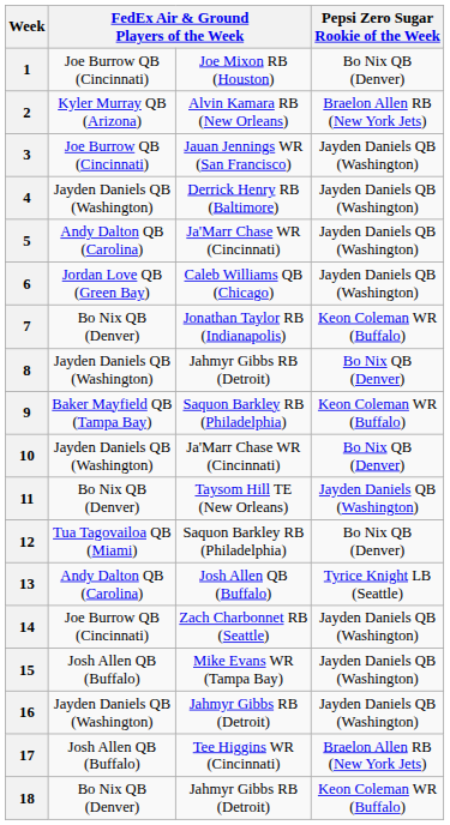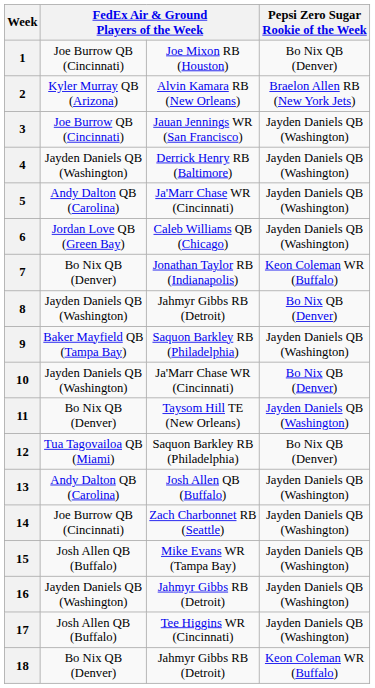 <table class="wikitable" style="font-size: 95%; text-align: center;">
 <tr>
 <th>Week</th>
 <th colspan="2"><a href='#'>FedEx Air & Ground<br>Players of the Week</a></th>
 <th>Pepsi Zero Sugar<br><a href='#'>Rookie of the Week</a></th>
 </tr>
 <tr>
 <th>1</th>
 <td>Joe Burrow QB<br>(Cincinnati)</td>
 <td><a href='#'>Joe Mixon</a> RB<br>(<a href='#'>Houston</a>)</td>
 <td>Bo Nix QB<br>(Denver)</td>
 </tr>
 <tr>
 <th>2</th>
 <td><a href='#'>Kyler Murray</a> QB<br>(<a href='#'>Arizona</a>)</td>
 <td><a href='#'>Alvin Kamara</a> RB<br>(<a href='#'>New Orleans</a>)</td>
 <td><a href='#'>Braelon Allen</a> RB<br>(<a href='#'>New York Jets</a>)</td>
 </tr>
 <tr>
 <th>3</th>
 <td><a href='#'>Joe Burrow</a> QB<br>(<a href='#'>Cincinnati</a>)</td>
 <td><a href='#'>Jauan Jennings</a> WR<br>(<a href='#'>San Francisco</a>)</td>
 <td>Jayden Daniels QB<br>(Washington)</td>
 </tr>
 <tr>
 <th>4</th>
 <td>Jayden Daniels QB<br>(Washington)</td>
 <td><a href='#'>Derrick Henry</a> RB<br>(<a href='#'>Baltimore</a>)</td>
 <td>Jayden Daniels QB<br>(Washington)</td>
 </tr>
 <tr>
 <th>5</th>
 <td><a href='#'>Andy Dalton</a> QB<br>(<a href='#'>Carolina</a>)</td>
 <td><a href='#'>Ja'Marr Chase</a> WR<br>(Cincinnati)</td>
 <td>Jayden Daniels QB<br>(Washington)</td>
 </tr>
 <tr>
 <th>6</th>
 <td><a href='#'>Jordan Love</a> QB<br>(<a href='#'>Green Bay</a>)</td>
 <td><a href='#'>Caleb Williams</a> QB<br>(<a href='#'>Chicago</a>)</td>
 <td>Jayden Daniels QB<br>(Washington)</td>
 </tr>
 <tr>
 <th>7</th>
 <td>Bo Nix QB<br>(Denver)</td>
 <td><a href='#'>Jonathan Taylor</a> RB<br>(<a href='#'>Indianapolis</a>)</td>
 <td><a href='#'>Keon Coleman</a> WR<br>(<a href='#'>Buffalo</a>)</td>
 </tr>
 <tr>
 <th>8</th>
 <td>Jayden Daniels QB<br>(Washington)</td>
 <td>Jahmyr Gibbs RB<br>(Detroit)</td>
 <td><a href='#'>Bo Nix</a> QB<br>(<a href='#'>Denver</a>)</td>
 </tr>
 <tr>
 <th>9</th>
 <td><a href='#'>Baker Mayfield</a> QB<br>(<a href='#'>Tampa Bay</a>)</td>
 <td><a href='#'>Saquon Barkley</a> RB<br>(<a href='#'>Philadelphia</a>)</td>
-<td><a href='#'>Keon Coleman</a> WR<br>(<a href='#'>Buffalo</a>)</td>
+<td>Jayden Daniels QB<br>(Washington)</td>
 </tr>
 <tr>
 <th>10</th>
 <td>Jayden Daniels QB<br>(Washington)</td>
 <td>Ja'Marr Chase WR<br>(Cincinnati)</td>
 <td><a href='#'>Bo Nix</a> QB<br>(<a href='#'>Denver</a>)</td>
 </tr>
 <tr>
 <th>11</th>
 <td>Bo Nix QB<br>(Denver)</td>
 <td><a href='#'>Taysom Hill</a> TE<br>(New Orleans)</td>
 <td><a href='#'>Jayden Daniels</a> QB<br>(<a href='#'>Washington</a>)</td>
 </tr>
 <tr>
 <th>12</th>
 <td><a href='#'>Tua Tagovailoa</a> QB<br>(<a href='#'>Miami</a>)</td>
 <td>Saquon Barkley RB<br>(Philadelphia)</td>
 <td>Bo Nix QB<br>(Denver)</td>
 </tr>
 <tr>
 <th>13</th>
 <td><a href='#'>Andy Dalton</a> QB<br>(<a href='#'>Carolina</a>)</td>
 <td><a href='#'>Josh Allen</a> QB<br>(<a href='#'>Buffalo</a>)</td>
-<td><a href='#'>Tyrice Knight</a> LB<br>(Seattle)</td>
+<td>Jayden Daniels QB<br>(Washington)</td>
 </tr>
 <tr>
 <th>14</th>
 <td>Joe Burrow QB<br>(Cincinnati)</td>
 <td><a href='#'>Zach Charbonnet</a> RB<br>(<a href='#'>Seattle</a>)</td>
 <td>Jayden Daniels QB<br>(Washington)</td>
 </tr>
 <tr>
 <th>15</th>
 <td>Josh Allen QB<br>(Buffalo)</td>
 <td><a href='#'>Mike Evans</a> WR<br>(Tampa Bay)</td>
 <td>Jayden Daniels QB<br>(Washington)</td>
 </tr>
 <tr>
 <th>16</th>
 <td>Jayden Daniels QB<br>(Washington)</td>
 <td><a href='#'>Jahmyr Gibbs</a> RB<br>(Detroit)</td>
 <td>Jayden Daniels QB<br>(Washington)</td>
 </tr>
 <tr>
 <th>17</th>
 <td>Josh Allen QB<br>(Buffalo)</td>
 <td><a href='#'>Tee Higgins</a> WR<br>(Cincinnati)</td>
-<td><a href='#'>Braelon Allen</a> RB<br>(<a href='#'>New York Jets</a>)</td>
+<td>Jayden Daniels QB<br>(Washington)</td>
 </tr>
 <tr>
 <th>18</th>
 <td>Bo Nix QB<br>(Denver)</td>
 <td>Jahmyr Gibbs RB<br>(Detroit)</td>
 <td><a href='#'>Keon Coleman</a> WR<br>(<a href='#'>Buffalo</a>)</td>
 </tr>
 </table>
